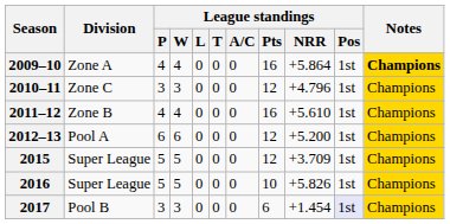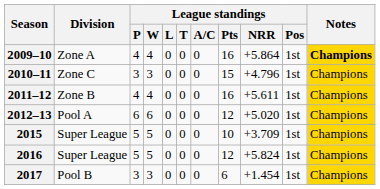 <table class="wikitable sortable">
 <tr>
 <th scope="col" rowspan="2">Season</th>
 <th scope="col" rowspan="2">Division</th>
 <th scope="col" colspan="8">League standings</th>
 <th scope="col" rowspan="2">Notes</th>
 </tr>
 <tr>
 <th scope="col">P</th>
 <th scope="col">W</th>
 <th scope="col">L</th>
 <th scope="col">T</th>
 <th scope="col">A/C</th>
 <th scope="col">Pts</th>
 <th scope="col">NRR</th>
 <th scope="col">Pos</th>
 </tr>
 <tr>
 <th scope="row">2009–10</th>
 <td>Zone A</td>
 <td>4</td>
 <td>4</td>
 <td>0</td>
 <td>0</td>
 <td>0</td>
 <td>16</td>
 <td>+5.864</td>
 <td>1st</td>
 <td style="background: gold;"><strong>Champions</strong></td>
 </tr>
 <tr>
 <th scope="row">2010–11</th>
 <td>Zone C</td>
 <td>3</td>
 <td>3</td>
 <td>0</td>
 <td>0</td>
 <td>0</td>
-<td>12</td>
+<td>15</td>
 <td>+4.796</td>
 <td>1st</td>
 <td style="background: gold;">Champions</td>
 </tr>
 <tr>
 <th scope="row">2011–12</th>
 <td>Zone B</td>
 <td>4</td>
 <td>4</td>
 <td>0</td>
 <td>0</td>
 <td>0</td>
 <td>16</td>
-<td>+5.610</td>
+<td>+5.611</td>
 <td>1st</td>
 <td style="background: gold;">Champions</td>
 </tr>
 <tr>
 <th scope="row">2012–13</th>
 <td>Pool A</td>
 <td>6</td>
 <td>6</td>
 <td>0</td>
 <td>0</td>
 <td>0</td>
 <td>12</td>
-<td>+5.200</td>
+<td>+5.020</td>
 <td>1st</td>
 <td style="background: gold;">Champions</td>
 </tr>
 <tr>
 <th scope="row">2015</th>
 <td>Super League</td>
 <td>5</td>
 <td>5</td>
 <td>0</td>
 <td>0</td>
 <td>0</td>
-<td>12</td>
+<td>10</td>
 <td>+3.709</td>
 <td>1st</td>
 <td style="background: gold;">Champions</td>
 </tr>
 <tr>
 <th scope="row">2016</th>
 <td>Super League</td>
 <td>5</td>
 <td>5</td>
 <td>0</td>
 <td>0</td>
 <td>0</td>
-<td>10</td>
-<td>+5.826</td>
+<td>12</td>
+<td>+5.824</td>
 <td>1st</td>
 <td style="background: gold;">Champions</td>
 </tr>
 <tr>
 <th scope="row">2017</th>
 <td>Pool B</td>
 <td>3</td>
 <td>3</td>
 <td>0</td>
 <td>0</td>
 <td>0</td>
 <td>6</td>
 <td>+1.454</td>
-<td style="background: lavender;">1st</td>
+<td>1st</td>
 <td style="background: gold;">Champions</td>
 </tr>
 </table>
